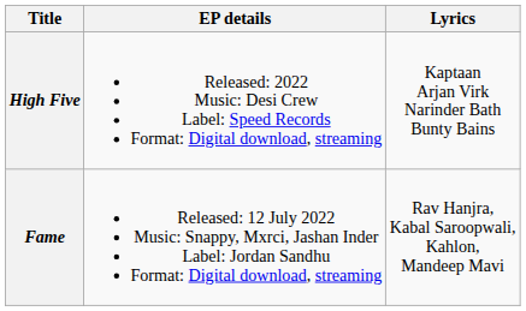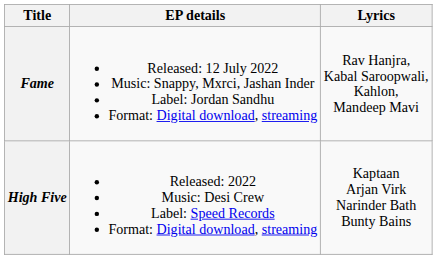 <table class="wikitable plainrowheaders" style="text-align:center;">
 <tr>
 <th>Title</th>
 <th>EP details</th>
 <th>Lyrics</th>
 </tr>
 <tr>
+<th scope="row"><em>Fame</em></th>
+<td><br><ul><li>Released: 12 July 2022</li><li>Music: Snappy, Mxrci, Jashan Inder</li><li>Label: Jordan Sandhu</li><li>Format: <a href='#'>Digital download</a>, <a href='#'>streaming</a></li></ul></td>
+<td>Rav Hanjra,<br>Kabal Saroopwali,<br>Kahlon,<br>Mandeep Mavi</td>
+</tr>
+<tr>
 <th scope="row"><em>High Five</em></th>
 <td><br><ul><li>Released: 2022</li><li>Music: Desi Crew</li><li>Label: <a href='#'>Speed Records</a></li><li>Format: <a href='#'>Digital download</a>, <a href='#'>streaming</a></li></ul></td>
 <td>Kaptaan<br>Arjan Virk<br>Narinder Bath<br>Bunty Bains</td>
 </tr>
-<tr>
-<th scope="row"><em>Fame</em></th>
-<td><br><ul><li>Released: 12 July 2022</li><li>Music: Snappy, Mxrci, Jashan Inder</li><li>Label: Jordan Sandhu</li><li>Format: <a href='#'>Digital download</a>, <a href='#'>streaming</a></li></ul></td>
-<td>Rav Hanjra,<br>Kabal Saroopwali,<br>Kahlon,<br>Mandeep Mavi</td>
-</tr>
 </table>
